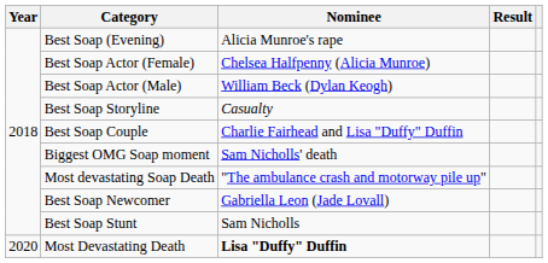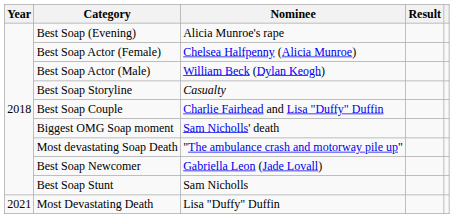 <table class="wikitable">
 <tr>
 <th>Year</th>
 <th>Category</th>
 <th>Nominee</th>
 <th>Result</th>
 <th></th>
 </tr>
 <tr>
 <td rowspan="9">2018</td>
 <td>Best Soap (Evening)</td>
 <td>Alicia Munroe's rape</td>
 <td></td>
 <td align="center"></td>
 </tr>
 <tr>
 <td>Best Soap Actor (Female)</td>
 <td><a href='#'>Chelsea Halfpenny</a> (<a href='#'>Alicia Munroe</a>)</td>
 <td></td>
 <td align="center"></td>
 </tr>
 <tr>
 <td>Best Soap Actor (Male)</td>
 <td><a href='#'>William Beck</a> (<a href='#'>Dylan Keogh</a>)</td>
 <td></td>
 <td align="center"></td>
 </tr>
 <tr>
 <td>Best Soap Storyline</td>
 <td><em>Casualty</em></td>
 <td></td>
 <td align="center"></td>
 </tr>
 <tr>
 <td>Best Soap Couple</td>
 <td><a href='#'>Charlie Fairhead</a> and <a href='#'>Lisa "Duffy" Duffin</a></td>
 <td></td>
 <td align="center"></td>
 </tr>
 <tr>
 <td>Biggest OMG Soap moment</td>
 <td><a href='#'>Sam Nicholls</a>' death</td>
 <td></td>
 <td align="center"></td>
 </tr>
 <tr>
 <td>Most devastating Soap Death</td>
 <td>"<a href='#'>The ambulance crash and motorway pile up</a>"</td>
 <td></td>
 <td align="center"></td>
 </tr>
 <tr>
 <td>Best Soap Newcomer</td>
 <td><a href='#'>Gabriella Leon</a> (<a href='#'>Jade Lovall</a>)</td>
 <td></td>
 <td align="center"></td>
 </tr>
 <tr>
 <td>Best Soap Stunt</td>
 <td>Sam Nicholls</td>
 <td></td>
 <td align="center"></td>
 </tr>
 <tr>
-<td>2020</td>
+<td>2021</td>
 <td>Most Devastating Death</td>
-<td><strong>Lisa "Duffy" Duffin</strong></td>
+<td>Lisa "Duffy" Duffin</td>
 <td></td>
 <td align="center"></td>
 </tr>
 </table>
